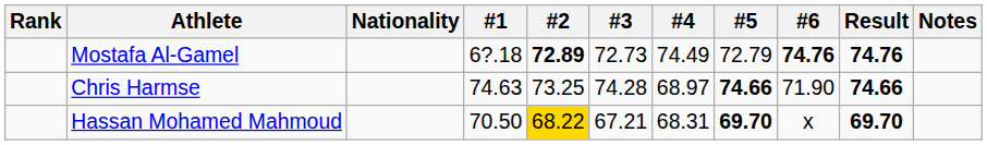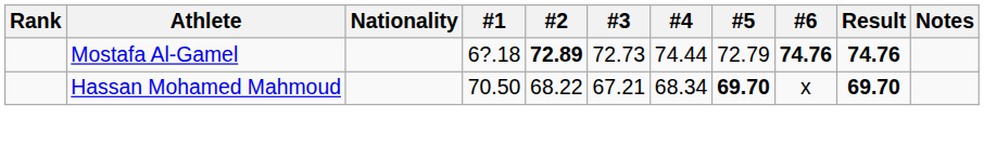 <table class="wikitable sortable" style="text-align:center">
 <tr>
 <th>Rank</th>
 <th>Athlete</th>
 <th>Nationality</th>
 <th>#1</th>
 <th>#2</th>
 <th>#3</th>
 <th>#4</th>
 <th>#5</th>
 <th>#6</th>
 <th>Result</th>
 <th>Notes</th>
 </tr>
 <tr>
 <td></td>
 <td align="left"><a href='#'>Mostafa Al-Gamel</a></td>
 <td align=left></td>
 <td>6?.18</td>
 <td><strong>72.89</strong></td>
 <td>72.73</td>
-<td>74.49</td>
+<td>74.44</td>
 <td>72.79</td>
 <td><strong>74.76</strong></td>
 <td><strong>74.76</strong></td>
 <td></td>
 </tr>
 <tr>
 <td></td>
-<td align="left"><a href='#'>Chris Harmse</a></td>
-<td align=left></td>
-<td>74.63</td>
-<td>73.25</td>
-<td>74.28</td>
-<td>68.97</td>
-<td><strong>74.66</strong></td>
-<td>71.90</td>
-<td><strong>74.66</strong></td>
-<td></td>
-</tr>
-<tr>
-<td></td>
 <td align="left"><a href='#'>Hassan Mohamed Mahmoud</a></td>
 <td align=left></td>
 <td>70.50</td>
-<td style="background: gold;">68.22</td>
+<td>68.22</td>
 <td>67.21</td>
-<td>68.31</td>
+<td>68.34</td>
 <td><strong>69.70</strong></td>
 <td>x</td>
 <td><strong>69.70</strong></td>
 <td></td>
 </tr>
 </table>
